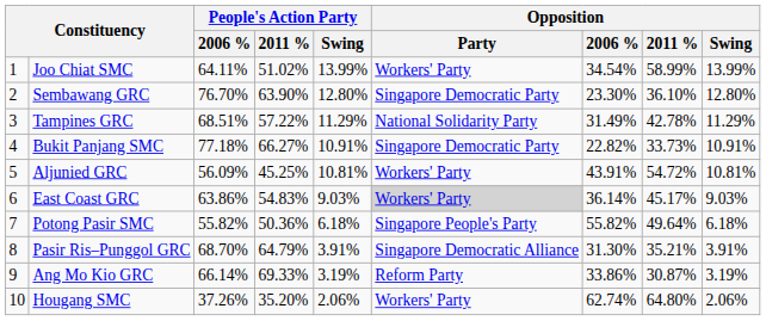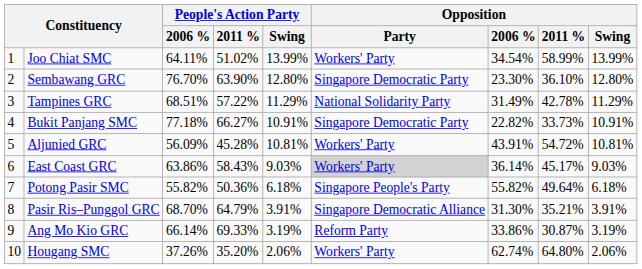 <table class="wikitable sortable">
 <tr>
 <th colspan="2" rowspan="2">Constituency</th>
 <th colspan="3"><a href='#'>People's Action Party</a></th>
 <th colspan=4>Opposition</th>
 </tr>
 <tr>
 <th data-sort-type="number">2006 %</th>
 <th data-sort-type="number">2011 %</th>
 <th>Swing</th>
 <th>Party</th>
 <th data-sort-type="number">2006 %</th>
 <th data-sort-type="number">2011 %</th>
 <th>Swing</th>
 </tr>
 <tr>
 <td>1</td>
 <td><a href='#'>Joo Chiat SMC</a></td>
 <td>64.11%</td>
 <td>51.02%</td>
 <td> 13.99%</td>
 <td><a href='#'>Workers' Party</a></td>
 <td>34.54%</td>
 <td>58.99%</td>
 <td> 13.99%</td>
 </tr>
 <tr>
 <td>2</td>
 <td><a href='#'>Sembawang GRC</a></td>
 <td>76.70%</td>
 <td>63.90%</td>
 <td> 12.80%</td>
 <td><a href='#'>Singapore Democratic Party</a></td>
 <td>23.30%</td>
 <td>36.10%</td>
 <td> 12.80%</td>
 </tr>
 <tr>
 <td>3</td>
 <td><a href='#'>Tampines GRC</a></td>
 <td>68.51%</td>
 <td>57.22%</td>
 <td> 11.29%</td>
 <td><a href='#'>National Solidarity Party</a></td>
 <td>31.49%</td>
 <td>42.78%</td>
 <td> 11.29%</td>
 </tr>
 <tr>
 <td>4</td>
 <td><a href='#'>Bukit Panjang SMC</a></td>
 <td>77.18%</td>
 <td>66.27%</td>
 <td> 10.91%</td>
 <td><a href='#'>Singapore Democratic Party</a></td>
 <td>22.82%</td>
 <td>33.73%</td>
 <td> 10.91%</td>
 </tr>
 <tr>
 <td>5</td>
 <td><a href='#'>Aljunied GRC</a></td>
 <td>56.09%</td>
-<td>45.25%</td>
+<td>45.28%</td>
 <td> 10.81%</td>
 <td><a href='#'>Workers' Party</a></td>
 <td>43.91%</td>
 <td>54.72%</td>
 <td> 10.81%</td>
 </tr>
 <tr>
 <td>6</td>
 <td><a href='#'>East Coast GRC</a></td>
 <td>63.86%</td>
-<td>54.83%</td>
+<td>58.43%</td>
 <td> 9.03%</td>
 <td style="background: lightgrey;"><a href='#'>Workers' Party</a></td>
 <td>36.14%</td>
 <td>45.17%</td>
 <td> 9.03%</td>
 </tr>
 <tr>
 <td>7</td>
 <td><a href='#'>Potong Pasir SMC</a></td>
 <td>55.82%</td>
 <td>50.36%</td>
 <td> 6.18%</td>
 <td><a href='#'>Singapore People's Party</a></td>
 <td>55.82%</td>
 <td>49.64%</td>
 <td> 6.18%</td>
 </tr>
 <tr>
 <td>8</td>
 <td><a href='#'>Pasir Ris–Punggol GRC</a></td>
 <td>68.70%</td>
 <td>64.79%</td>
 <td> 3.91%</td>
 <td><a href='#'>Singapore Democratic Alliance</a></td>
 <td>31.30%</td>
 <td>35.21%</td>
 <td> 3.91%</td>
 </tr>
 <tr>
 <td>9</td>
 <td><a href='#'>Ang Mo Kio GRC</a></td>
 <td>66.14%</td>
 <td>69.33%</td>
 <td> 3.19%</td>
 <td><a href='#'>Reform Party</a></td>
 <td>33.86%</td>
 <td>30.87%</td>
 <td> 3.19%</td>
 </tr>
 <tr>
 <td>10</td>
 <td><a href='#'>Hougang SMC</a></td>
 <td>37.26%</td>
 <td>35.20%</td>
 <td> 2.06%</td>
 <td><a href='#'>Workers' Party</a></td>
 <td>62.74%</td>
 <td>64.80%</td>
 <td> 2.06%</td>
 </tr>
 </table>
